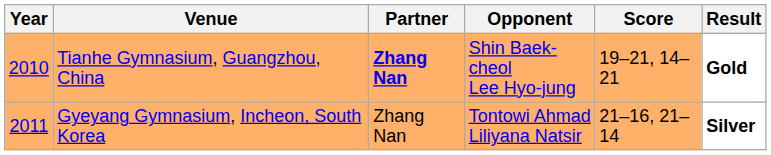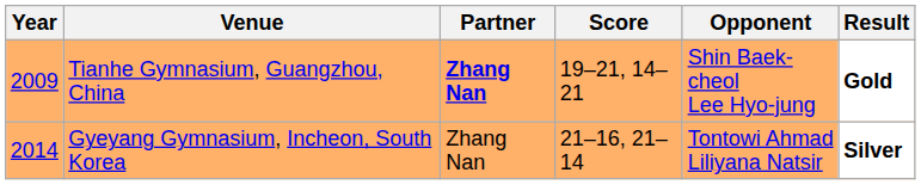 <table class="sortable wikitable" style="font-size: 90%;">
 <tr>
 <th>Year</th>
 <th>Venue</th>
 <th>Partner</th>
+<th>Score</th>
 <th>Opponent</th>
-<th>Score</th>
 <th>Result</th>
 </tr>
 <tr style="background:#FFB069">
-<td align="center"><a href='#'>2010</a></td>
+<td align="center"><a href='#'>2009</a></td>
 <td align="left"><a href='#'>Tianhe Gymnasium</a>, <a href='#'>Guangzhou, China</a></td>
 <td align="left"><strong> <a href='#'>Zhang Nan</a></strong></td>
+<td align="left">19–21, 14–21</td>
 <td align="left"> <a href='#'>Shin Baek-cheol</a> <br>  <a href='#'>Lee Hyo-jung</a></td>
-<td align="left">19–21, 14–21</td>
 <td style="text-align:left; background:white"> <strong>Gold</strong></td>
 </tr>
 <tr style="background:#FFB069">
-<td align="center"><a href='#'>2011</a></td>
+<td align="center"><a href='#'>2014</a></td>
 <td align="left"><a href='#'>Gyeyang Gymnasium</a>, <a href='#'>Incheon, South Korea</a></td>
 <td align="left"> Zhang Nan</td>
+<td align="left">21–16, 21–14</td>
 <td align="left"> <a href='#'>Tontowi Ahmad</a> <br>  <a href='#'>Liliyana Natsir</a></td>
-<td align="left">21–16, 21–14</td>
 <td style="text-align:left; background:white"> <strong>Silver</strong></td>
 </tr>
 </table>
